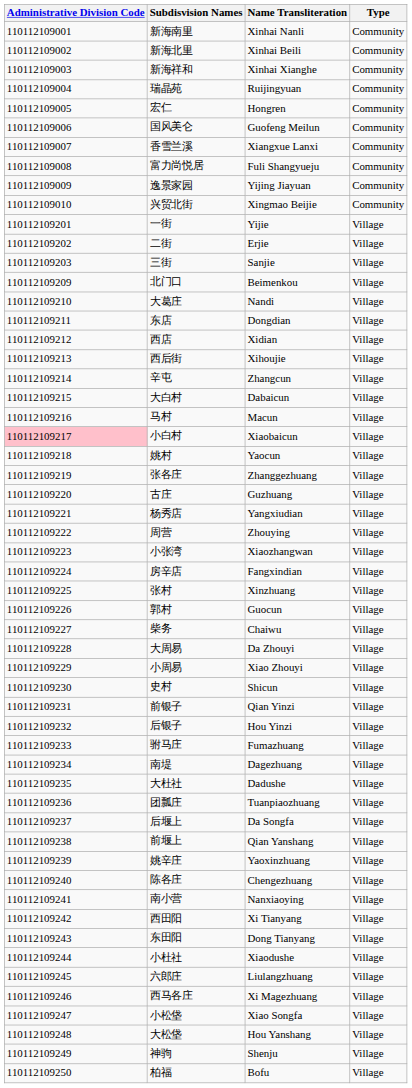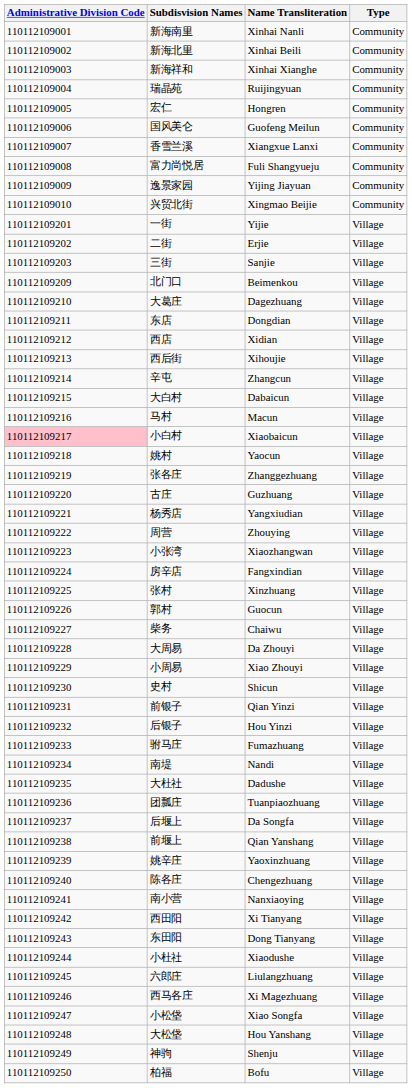 <table class="wikitable sortable">
 <tr>
 <th><a href='#'>Administrative Division Code</a></th>
 <th>Subdisvision Names</th>
 <th>Name Transliteration</th>
 <th>Type</th>
 </tr>
 <tr>
 <td>110112109001</td>
 <td>新海南里</td>
 <td>Xinhai Nanli</td>
 <td>Community</td>
 </tr>
 <tr>
 <td>110112109002</td>
 <td>新海北里</td>
 <td>Xinhai Beili</td>
 <td>Community</td>
 </tr>
 <tr>
 <td>110112109003</td>
 <td>新海祥和</td>
 <td>Xinhai Xianghe</td>
 <td>Community</td>
 </tr>
 <tr>
 <td>110112109004</td>
 <td>瑞晶苑</td>
 <td>Ruijingyuan</td>
 <td>Community</td>
 </tr>
 <tr>
 <td>110112109005</td>
 <td>宏仁</td>
 <td>Hongren</td>
 <td>Community</td>
 </tr>
 <tr>
 <td>110112109006</td>
 <td>国风美仑</td>
 <td>Guofeng Meilun</td>
 <td>Community</td>
 </tr>
 <tr>
 <td>110112109007</td>
 <td>香雪兰溪</td>
 <td>Xiangxue Lanxi</td>
 <td>Community</td>
 </tr>
 <tr>
 <td>110112109008</td>
 <td>富力尚悦居</td>
 <td>Fuli Shangyueju</td>
 <td>Community</td>
 </tr>
 <tr>
 <td>110112109009</td>
 <td>逸景家园</td>
 <td>Yijing Jiayuan</td>
 <td>Community</td>
 </tr>
 <tr>
 <td>110112109010</td>
 <td>兴贸北街</td>
 <td>Xingmao Beijie</td>
 <td>Community</td>
 </tr>
 <tr>
 <td>110112109201</td>
 <td>一街</td>
 <td>Yijie</td>
 <td>Village</td>
 </tr>
 <tr>
 <td>110112109202</td>
 <td>二街</td>
 <td>Erjie</td>
 <td>Village</td>
 </tr>
 <tr>
 <td>110112109203</td>
 <td>三街</td>
 <td>Sanjie</td>
 <td>Village</td>
 </tr>
 <tr>
 <td>110112109209</td>
 <td>北门口</td>
 <td>Beimenkou</td>
 <td>Village</td>
 </tr>
 <tr>
 <td>110112109210</td>
 <td>大葛庄</td>
-<td>Nandi</td>
+<td>Dagezhuang</td>
 <td>Village</td>
 </tr>
 <tr>
 <td>110112109211</td>
 <td>东店</td>
 <td>Dongdian</td>
 <td>Village</td>
 </tr>
 <tr>
 <td>110112109212</td>
 <td>西店</td>
 <td>Xidian</td>
 <td>Village</td>
 </tr>
 <tr>
 <td>110112109213</td>
 <td>西后街</td>
 <td>Xihoujie</td>
 <td>Village</td>
 </tr>
 <tr>
 <td>110112109214</td>
 <td>辛屯</td>
 <td>Zhangcun</td>
 <td>Village</td>
 </tr>
 <tr>
 <td>110112109215</td>
 <td>大白村</td>
 <td>Dabaicun</td>
 <td>Village</td>
 </tr>
 <tr>
 <td>110112109216</td>
 <td>马村</td>
 <td>Macun</td>
 <td>Village</td>
 </tr>
 <tr>
 <td style="background: pink;">110112109217</td>
 <td>小白村</td>
 <td>Xiaobaicun</td>
 <td>Village</td>
 </tr>
 <tr>
 <td>110112109218</td>
 <td>姚村</td>
 <td>Yaocun</td>
 <td>Village</td>
 </tr>
 <tr>
 <td>110112109219</td>
 <td>张各庄</td>
 <td>Zhanggezhuang</td>
 <td>Village</td>
 </tr>
 <tr>
 <td>110112109220</td>
 <td>古庄</td>
 <td>Guzhuang</td>
 <td>Village</td>
 </tr>
 <tr>
 <td>110112109221</td>
 <td>杨秀店</td>
 <td>Yangxiudian</td>
 <td>Village</td>
 </tr>
 <tr>
 <td>110112109222</td>
 <td>周营</td>
 <td>Zhouying</td>
 <td>Village</td>
 </tr>
 <tr>
 <td>110112109223</td>
 <td>小张湾</td>
 <td>Xiaozhangwan</td>
 <td>Village</td>
 </tr>
 <tr>
 <td>110112109224</td>
 <td>房辛店</td>
 <td>Fangxindian</td>
 <td>Village</td>
 </tr>
 <tr>
 <td>110112109225</td>
 <td>张村</td>
 <td>Xinzhuang</td>
 <td>Village</td>
 </tr>
 <tr>
 <td>110112109226</td>
 <td>郭村</td>
 <td>Guocun</td>
 <td>Village</td>
 </tr>
 <tr>
 <td>110112109227</td>
 <td>柴务</td>
 <td>Chaiwu</td>
 <td>Village</td>
 </tr>
 <tr>
 <td>110112109228</td>
 <td>大周易</td>
 <td>Da Zhouyi</td>
 <td>Village</td>
 </tr>
 <tr>
 <td>110112109229</td>
 <td>小周易</td>
 <td>Xiao Zhouyi</td>
 <td>Village</td>
 </tr>
 <tr>
 <td>110112109230</td>
 <td>史村</td>
 <td>Shicun</td>
 <td>Village</td>
 </tr>
 <tr>
 <td>110112109231</td>
 <td>前银子</td>
 <td>Qian Yinzi</td>
 <td>Village</td>
 </tr>
 <tr>
 <td>110112109232</td>
 <td>后银子</td>
 <td>Hou Yinzi</td>
 <td>Village</td>
 </tr>
 <tr>
 <td>110112109233</td>
 <td>驸马庄</td>
 <td>Fumazhuang</td>
 <td>Village</td>
 </tr>
 <tr>
 <td>110112109234</td>
 <td>南堤</td>
-<td>Dagezhuang</td>
+<td>Nandi</td>
 <td>Village</td>
 </tr>
 <tr>
 <td>110112109235</td>
 <td>大杜社</td>
 <td>Dadushe</td>
 <td>Village</td>
 </tr>
 <tr>
 <td>110112109236</td>
 <td>团瓢庄</td>
 <td>Tuanpiaozhuang</td>
 <td>Village</td>
 </tr>
 <tr>
 <td>110112109237</td>
 <td>后堰上</td>
 <td>Da Songfa</td>
 <td>Village</td>
 </tr>
 <tr>
 <td>110112109238</td>
 <td>前堰上</td>
 <td>Qian Yanshang</td>
 <td>Village</td>
 </tr>
 <tr>
 <td>110112109239</td>
 <td>姚辛庄</td>
 <td>Yaoxinzhuang</td>
 <td>Village</td>
 </tr>
 <tr>
 <td>110112109240</td>
 <td>陈各庄</td>
 <td>Chengezhuang</td>
 <td>Village</td>
 </tr>
 <tr>
 <td>110112109241</td>
 <td>南小营</td>
 <td>Nanxiaoying</td>
 <td>Village</td>
 </tr>
 <tr>
 <td>110112109242</td>
 <td>西田阳</td>
 <td>Xi Tianyang</td>
 <td>Village</td>
 </tr>
 <tr>
 <td>110112109243</td>
 <td>东田阳</td>
 <td>Dong Tianyang</td>
 <td>Village</td>
 </tr>
 <tr>
 <td>110112109244</td>
 <td>小杜社</td>
 <td>Xiaodushe</td>
 <td>Village</td>
 </tr>
 <tr>
 <td>110112109245</td>
 <td>六郎庄</td>
 <td>Liulangzhuang</td>
 <td>Village</td>
 </tr>
 <tr>
 <td>110112109246</td>
 <td>西马各庄</td>
 <td>Xi Magezhuang</td>
 <td>Village</td>
 </tr>
 <tr>
 <td>110112109247</td>
 <td>小松垡</td>
 <td>Xiao Songfa</td>
 <td>Village</td>
 </tr>
 <tr>
 <td>110112109248</td>
 <td>大松垡</td>
 <td>Hou Yanshang</td>
 <td>Village</td>
 </tr>
 <tr>
 <td>110112109249</td>
 <td>神驹</td>
 <td>Shenju</td>
 <td>Village</td>
 </tr>
 <tr>
 <td>110112109250</td>
 <td>柏福</td>
 <td>Bofu</td>
 <td>Village</td>
 </tr>
 </table>
